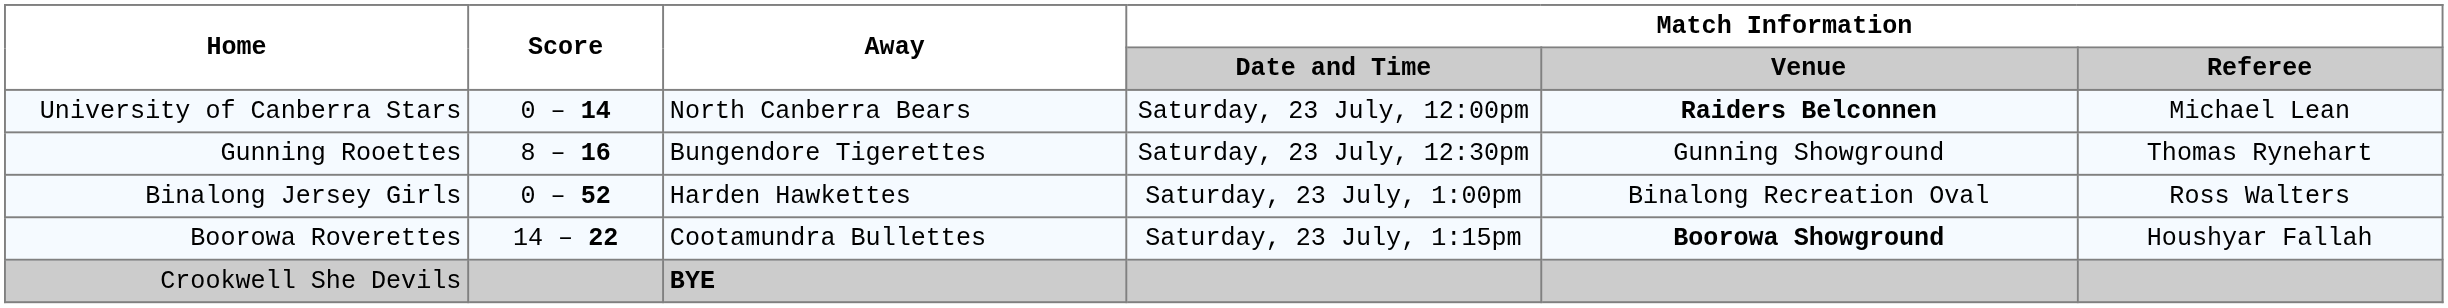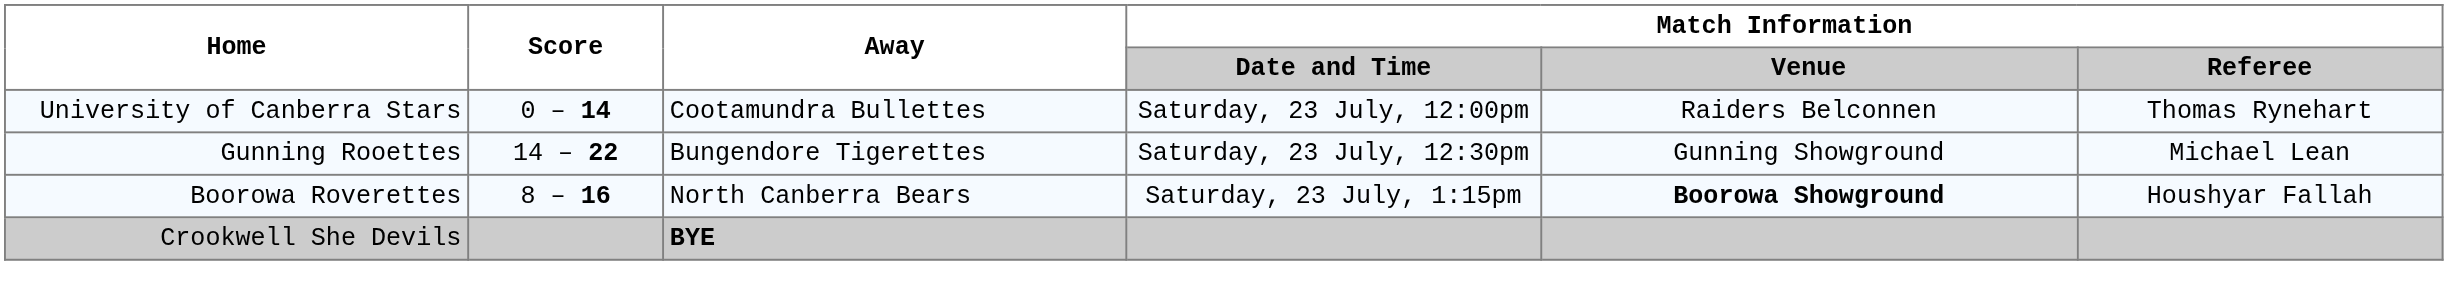 <table width="100%" cellspacing="0" cellpadding="3" border="1" style="border-collapse:collapse;  text-align:center;">
 <tr>
 <th rowspan="2" width="19%">Home</th>
 <th rowspan="2" width="8%">Score</th>
 <th rowspan="2" width="19%">Away</th>
 <th colspan="3">Match Information</th>
 </tr>
 <tr bgcolor="#CCCCCC">
 <th width="17%">Date and Time</th>
 <th width="22%">Venue</th>
 <th width="50%">Referee</th>
 </tr>
 <tr style="text-align:center; background:#f5faff;">
 <td align="right">University of Canberra Stars </td>
 <td>0 – <strong>14</strong></td>
-<td align="left"> North Canberra Bears</td>
+<td align="left"> Cootamundra Bullettes</td>
 <td>Saturday, 23 July, 12:00pm</td>
-<td><strong>Raiders Belconnen</strong></td>
+<td>Raiders Belconnen</td>
+<td>Thomas Rynehart</td>
+</tr>
+<tr style="text-align:center; background:#f5faff;">
+<td align="right">Gunning Rooettes </td>
+<td>14 – <strong>22</strong></td>
+<td align="left"> Bungendore Tigerettes</td>
+<td>Saturday, 23 July, 12:30pm</td>
+<td>Gunning Showground</td>
 <td>Michael Lean</td>
 </tr>
 <tr style="text-align:center; background:#f5faff;">
-<td align="right">Gunning Rooettes </td>
+<td align="right">Boorowa Roverettes </td>
 <td>8 – <strong>16</strong></td>
-<td align="left"> Bungendore Tigerettes</td>
-<td>Saturday, 23 July, 12:30pm</td>
-<td>Gunning Showground</td>
-<td>Thomas Rynehart</td>
-</tr>
-<tr style="text-align:center; background:#f5faff;">
-<td align="right">Binalong Jersey Girls </td>
-<td>0 – <strong>52</strong></td>
-<td align="left"> Harden Hawkettes</td>
-<td>Saturday, 23 July, 1:00pm</td>
-<td>Binalong Recreation Oval</td>
-<td>Ross Walters</td>
-</tr>
-<tr style="text-align:center; background:#f5faff;">
-<td align="right">Boorowa Roverettes </td>
-<td>14 – <strong>22</strong></td>
-<td align="left"> Cootamundra Bullettes</td>
+<td align="left"> North Canberra Bears</td>
 <td>Saturday, 23 July, 1:15pm</td>
 <td><strong>Boorowa Showground</strong></td>
 <td>Houshyar Fallah</td>
 </tr>
 <tr style="text-align:center; background:#CCCCCC;">
 <td align="right">Crookwell She Devils </td>
 <td></td>
 <td align="left"><strong>BYE</strong></td>
 <td></td>
 <td></td>
 <td></td>
 </tr>
 </table>
